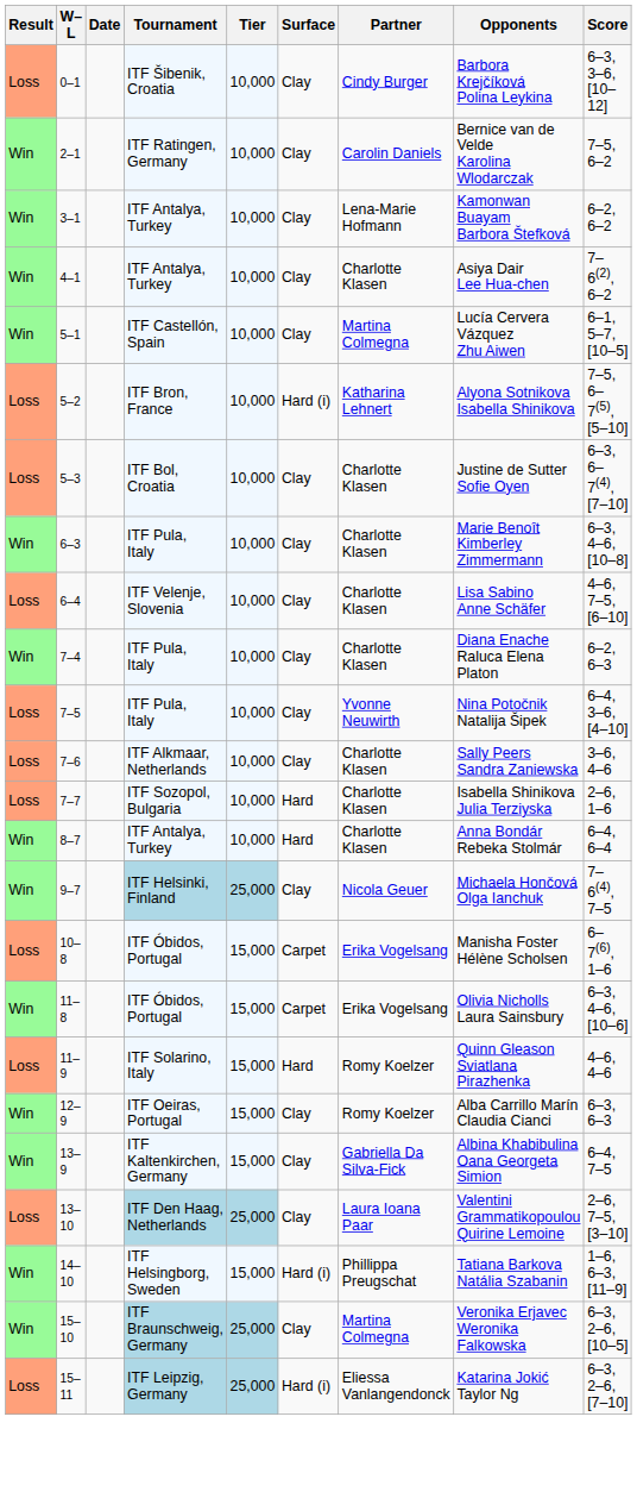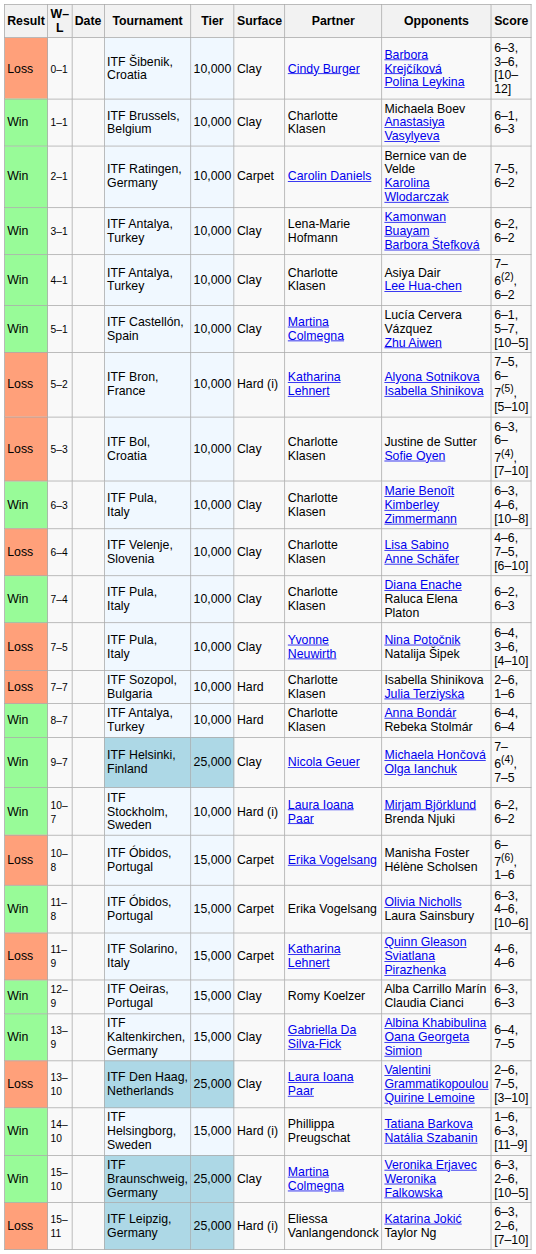 <table class="sortable wikitable nowrap">
 <tr>
 <th>Result</th>
 <th class="unsortable">W–L</th>
 <th>Date</th>
 <th>Tournament</th>
 <th>Tier</th>
 <th>Surface</th>
 <th>Partner</th>
 <th>Opponents</th>
 <th class="unsortable">Score</th>
 </tr>
 <tr>
 <td style="background:#ffa07a;">Loss</td>
 <td><small>0–1</small></td>
 <td></td>
 <td style="background:#f0f8ff;">ITF Šibenik, <br> Croatia</td>
 <td style="background:#f0f8ff;">10,000</td>
 <td>Clay</td>
 <td> <a href='#'>Cindy Burger</a></td>
 <td> <a href='#'>Barbora Krejčíková</a> <br>  <a href='#'>Polina Leykina</a></td>
 <td>6–3, 3–6, [10–12]</td>
 </tr>
 <tr>
 <td style="background:#98fb98;">Win</td>
+<td><small>1–1</small></td>
+<td></td>
+<td style="background:#f0f8ff;">ITF Brussels, <br> Belgium</td>
+<td style="background:#f0f8ff;">10,000</td>
+<td>Clay</td>
+<td> Charlotte Klasen</td>
+<td> Michaela Boev <br>  <a href='#'>Anastasiya Vasylyeva</a></td>
+<td>6–1, 6–3</td>
+</tr>
+<tr>
+<td style="background:#98fb98;">Win</td>
 <td><small>2–1</small></td>
 <td></td>
 <td style="background:#f0f8ff;">ITF Ratingen, <br> Germany</td>
 <td style="background:#f0f8ff;">10,000</td>
-<td>Clay</td>
+<td>Carpet</td>
 <td> <a href='#'>Carolin Daniels</a></td>
 <td> Bernice van de Velde <br>  <a href='#'>Karolina Wlodarczak</a></td>
 <td>7–5, 6–2</td>
 </tr>
 <tr>
 <td style="background:#98fb98;">Win</td>
 <td><small>3–1</small></td>
 <td></td>
 <td style="background:#f0f8ff;">ITF Antalya, <br> Turkey</td>
 <td style="background:#f0f8ff;">10,000</td>
 <td>Clay</td>
 <td> Lena-Marie Hofmann</td>
 <td> <a href='#'>Kamonwan Buayam</a> <br>  <a href='#'>Barbora Štefková</a></td>
 <td>6–2, 6–2</td>
 </tr>
 <tr>
 <td style="background:#98fb98;">Win</td>
 <td><small>4–1</small></td>
 <td></td>
 <td style="background:#f0f8ff;">ITF Antalya, <br> Turkey</td>
 <td style="background:#f0f8ff;">10,000</td>
 <td>Clay</td>
 <td> Charlotte Klasen</td>
 <td> Asiya Dair <br>  <a href='#'>Lee Hua-chen</a></td>
 <td>7–6<sup>(2)</sup>, 6–2</td>
 </tr>
 <tr>
 <td style="background:#98fb98;">Win</td>
 <td><small>5–1</small></td>
 <td></td>
 <td style="background:#f0f8ff;">ITF Castellón, <br> Spain</td>
 <td style="background:#f0f8ff;">10,000</td>
 <td>Clay</td>
 <td> <a href='#'>Martina Colmegna</a></td>
 <td> Lucía Cervera Vázquez <br>  <a href='#'>Zhu Aiwen</a></td>
 <td>6–1, 5–7, [10–5]</td>
 </tr>
 <tr>
 <td style="background:#ffa07a;">Loss</td>
 <td><small>5–2</small></td>
 <td></td>
 <td style="background:#f0f8ff;">ITF Bron, <br> France</td>
 <td style="background:#f0f8ff;">10,000</td>
 <td>Hard (i)</td>
 <td> <a href='#'>Katharina Lehnert</a></td>
 <td> <a href='#'>Alyona Sotnikova</a> <br>  <a href='#'>Isabella Shinikova</a></td>
 <td>7–5, 6–7<sup>(5)</sup>, [5–10]</td>
 </tr>
 <tr>
 <td style="background:#ffa07a;">Loss</td>
 <td><small>5–3</small></td>
 <td></td>
 <td style="background:#f0f8ff;">ITF Bol, <br> Croatia</td>
 <td style="background:#f0f8ff;">10,000</td>
 <td>Clay</td>
 <td> Charlotte Klasen</td>
 <td> Justine de Sutter <br>  <a href='#'>Sofie Oyen</a></td>
 <td>6–3, 6–7<sup>(4)</sup>, [7–10]</td>
 </tr>
 <tr>
 <td style="background:#98fb98;">Win</td>
 <td><small>6–3</small></td>
 <td></td>
 <td style="background:#f0f8ff;">ITF Pula, <br> Italy</td>
 <td style="background:#f0f8ff;">10,000</td>
 <td>Clay</td>
 <td> Charlotte Klasen</td>
 <td> <a href='#'>Marie Benoît</a> <br>  <a href='#'>Kimberley Zimmermann</a></td>
 <td>6–3, 4–6, [10–8]</td>
 </tr>
 <tr>
 <td style="background:#ffa07a;">Loss</td>
 <td><small>6–4</small></td>
 <td></td>
 <td style="background:#f0f8ff;">ITF Velenje, <br> Slovenia</td>
 <td style="background:#f0f8ff;">10,000</td>
 <td>Clay</td>
 <td> Charlotte Klasen</td>
 <td> <a href='#'>Lisa Sabino</a> <br>  <a href='#'>Anne Schäfer</a></td>
 <td>4–6, 7–5, [6–10]</td>
 </tr>
 <tr>
 <td style="background:#98fb98;">Win</td>
 <td><small>7–4</small></td>
 <td></td>
 <td style="background:#f0f8ff;">ITF Pula, <br> Italy</td>
 <td style="background:#f0f8ff;">10,000</td>
 <td>Clay</td>
 <td> Charlotte Klasen</td>
 <td> <a href='#'>Diana Enache</a> <br>  Raluca Elena Platon</td>
 <td>6–2, 6–3</td>
 </tr>
 <tr>
 <td style="background:#ffa07a;">Loss</td>
 <td><small>7–5</small></td>
 <td></td>
 <td style="background:#f0f8ff;">ITF Pula, <br> Italy</td>
 <td style="background:#f0f8ff;">10,000</td>
 <td>Clay</td>
 <td> <a href='#'>Yvonne Neuwirth</a></td>
 <td> <a href='#'>Nina Potočnik</a> <br>  Natalija Šipek</td>
 <td>6–4, 3–6, [4–10]</td>
 </tr>
 <tr>
 <td style="background:#ffa07a;">Loss</td>
-<td><small>7–6</small></td>
-<td></td>
-<td style="background:#f0f8ff;">ITF Alkmaar, <br> Netherlands</td>
-<td style="background:#f0f8ff;">10,000</td>
-<td>Clay</td>
-<td> Charlotte Klasen</td>
-<td> <a href='#'>Sally Peers</a> <br>  <a href='#'>Sandra Zaniewska</a></td>
-<td>3–6, 4–6</td>
-</tr>
-<tr>
-<td style="background:#ffa07a;">Loss</td>
 <td><small>7–7</small></td>
 <td></td>
 <td style="background:#f0f8ff;">ITF Sozopol, <br> Bulgaria</td>
 <td style="background:#f0f8ff;">10,000</td>
 <td>Hard</td>
 <td> Charlotte Klasen</td>
 <td> Isabella Shinikova <br>  <a href='#'>Julia Terziyska</a></td>
 <td>2–6, 1–6</td>
 </tr>
 <tr>
 <td style="background:#98fb98;">Win</td>
 <td><small>8–7</small></td>
 <td></td>
 <td style="background:#f0f8ff;">ITF Antalya, <br> Turkey</td>
 <td style="background:#f0f8ff;">10,000</td>
 <td>Hard</td>
 <td> Charlotte Klasen</td>
 <td> <a href='#'>Anna Bondár</a> <br>  Rebeka Stolmár</td>
 <td>6–4, 6–4</td>
 </tr>
 <tr>
 <td style="background:#98fb98;">Win</td>
 <td><small>9–7</small></td>
 <td></td>
 <td style="background:lightblue;">ITF Helsinki, <br> Finland</td>
 <td style="background:lightblue;">25,000</td>
 <td>Clay</td>
 <td> <a href='#'>Nicola Geuer</a></td>
 <td> <a href='#'>Michaela Hončová</a> <br>  <a href='#'>Olga Ianchuk</a></td>
 <td>7–6<sup>(4)</sup>, 7–5</td>
 </tr>
 <tr>
+<td style="background:#98fb98;">Win</td>
+<td><small>10–7</small></td>
+<td></td>
+<td style="background:#f0f8ff;">ITF Stockholm, <br> Sweden</td>
+<td style="background:#f0f8ff;">10,000</td>
+<td>Hard (i)</td>
+<td> <a href='#'>Laura Ioana Paar</a></td>
+<td> <a href='#'>Mirjam Björklund</a> <br>  Brenda Njuki</td>
+<td>6–2, 6–2</td>
+</tr>
+<tr>
 <td style="background:#ffa07a;">Loss</td>
 <td><small>10–8</small></td>
 <td></td>
 <td style="background:#f0f8ff;">ITF Óbidos, <br> Portugal</td>
 <td style="background:#f0f8ff;">15,000</td>
 <td>Carpet</td>
 <td> <a href='#'>Erika Vogelsang</a></td>
 <td> Manisha Foster <br>  Hélène Scholsen</td>
 <td>6–7<sup>(6)</sup>, 1–6</td>
 </tr>
 <tr>
 <td style="background:#98fb98;">Win</td>
 <td><small>11–8</small></td>
 <td></td>
 <td style="background:#f0f8ff;">ITF Óbidos, <br> Portugal</td>
 <td style="background:#f0f8ff;">15,000</td>
 <td>Carpet</td>
 <td> Erika Vogelsang</td>
 <td> <a href='#'>Olivia Nicholls</a> <br>  Laura Sainsbury</td>
 <td>6–3, 4–6, [10–6]</td>
 </tr>
 <tr>
 <td style="background:#ffa07a;">Loss</td>
 <td><small>11–9</small></td>
 <td></td>
 <td style="background:#f0f8ff;">ITF Solarino, <br> Italy</td>
 <td style="background:#f0f8ff;">15,000</td>
-<td>Hard</td>
-<td> Romy Koelzer</td>
+<td>Carpet</td>
+<td> <a href='#'>Katharina Lehnert</a></td>
 <td> <a href='#'>Quinn Gleason</a> <br>  <a href='#'>Sviatlana Pirazhenka</a></td>
 <td>4–6, 4–6</td>
 </tr>
 <tr>
 <td style="background:#98fb98;">Win</td>
 <td><small>12–9</small></td>
 <td></td>
 <td style="background:#f0f8ff;">ITF Oeiras, <br> Portugal</td>
 <td style="background:#f0f8ff;">15,000</td>
 <td>Clay</td>
 <td> Romy Koelzer</td>
 <td> Alba Carrillo Marín <br>  Claudia Cianci</td>
 <td>6–3, 6–3</td>
 </tr>
 <tr>
 <td style="background:#98fb98;">Win</td>
 <td><small>13–9</small></td>
 <td></td>
 <td style="background:#f0f8ff;">ITF Kaltenkirchen, <br> Germany</td>
 <td style="background:#f0f8ff;">15,000</td>
 <td>Clay</td>
 <td> <a href='#'>Gabriella Da Silva-Fick</a></td>
 <td> <a href='#'>Albina Khabibulina</a> <br>  <a href='#'>Oana Georgeta Simion</a></td>
 <td>6–4, 7–5</td>
 </tr>
 <tr>
 <td style="background:#ffa07a;">Loss</td>
 <td><small>13–10</small></td>
 <td></td>
 <td style="background:lightblue;">ITF Den Haag, <br> Netherlands</td>
 <td style="background:lightblue;">25,000</td>
 <td>Clay</td>
 <td> <a href='#'>Laura Ioana Paar</a></td>
 <td> <a href='#'>Valentini Grammatikopoulou</a> <br>  <a href='#'>Quirine Lemoine</a></td>
 <td>2–6, 7–5, [3–10]</td>
 </tr>
 <tr>
 <td style="background:#98fb98;">Win</td>
 <td><small>14–10</small></td>
 <td></td>
 <td style="background:#f0f8ff;">ITF Helsingborg, <br> Sweden</td>
 <td style="background:#f0f8ff;">15,000</td>
 <td>Hard (i)</td>
 <td> Phillippa Preugschat</td>
 <td> <a href='#'>Tatiana Barkova</a> <br>  <a href='#'>Natália Szabanin</a></td>
 <td>1–6, 6–3, [11–9]</td>
 </tr>
 <tr>
 <td style="background:#98fb98;">Win</td>
 <td><small>15–10</small></td>
 <td></td>
 <td style="background:lightblue;">ITF Braunschweig, <br> Germany</td>
 <td style="background:lightblue;">25,000</td>
 <td>Clay</td>
 <td> <a href='#'>Martina Colmegna</a></td>
 <td> <a href='#'>Veronika Erjavec</a> <br>  <a href='#'>Weronika Falkowska</a></td>
 <td>6–3, 2–6, [10–5]</td>
 </tr>
 <tr>
 <td style="background:#ffa07a;">Loss</td>
 <td><small>15–11</small></td>
 <td></td>
 <td style="background:lightblue;">ITF Leipzig, <br> Germany</td>
 <td style="background:lightblue;">25,000</td>
 <td>Hard (i)</td>
 <td> Eliessa Vanlangendonck</td>
 <td> <a href='#'>Katarina Jokić </a> <br>  Taylor Ng</td>
 <td>6–3, 2–6, [7–10]</td>
 </tr>
 </table>
